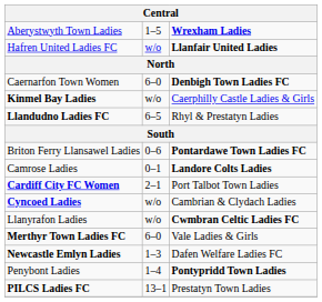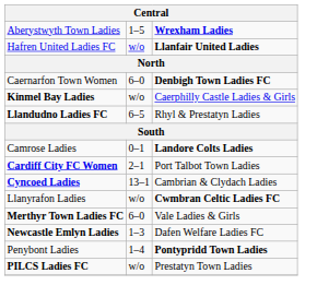 <table class="wikitable">
 <tr>
 <th colspan=3>Central</th>
 </tr>
 <tr>
 <td><a href='#'>Aberystwyth Town Ladies</a></td>
 <td>1–5</td>
 <td><a href='#'><strong>Wrexham Ladies</strong></a></td>
 </tr>
 <tr>
 <td><a href='#'>Hafren United Ladies FC</a></td>
 <td><a href='#'>w/o</a></td>
 <td><strong>Llanfair United Ladies</strong></td>
 </tr>
 <tr>
 <th colspan=3>North</th>
 </tr>
 <tr>
 <td>Caernarfon Town Women</td>
 <td>6–0</td>
 <td><strong>Denbigh Town Ladies FC</strong></td>
 </tr>
 <tr>
 <td><strong>Kinmel Bay Ladies</strong></td>
 <td>w/o</td>
 <td><a href='#'>Caerphilly Castle Ladies & Girls</a></td>
 </tr>
 <tr>
 <td><strong>Llandudno Ladies FC</strong></td>
 <td>6–5</td>
 <td>Rhyl & Prestatyn Ladies</td>
 </tr>
 <tr>
 <th colspan=3>South</th>
 </tr>
 <tr>
-<td>Briton Ferry Llansawel Ladies</td>
-<td>0–6</td>
-<td><strong>Pontardawe Town Ladies FC</strong></td>
-</tr>
-<tr>
 <td>Camrose Ladies</td>
 <td>0–1</td>
 <td><strong>Landore Colts Ladies</strong></td>
 </tr>
 <tr>
 <td><a href='#'><strong>Cardiff City FC Women</strong></a></td>
 <td>2–1</td>
 <td>Port Talbot Town Ladies</td>
 </tr>
 <tr>
 <td><strong><a href='#'>Cyncoed Ladies</a></strong></td>
-<td>w/o</td>
+<td>13–1</td>
 <td>Cambrian & Clydach Ladies</td>
 </tr>
 <tr>
 <td>Llanyrafon Ladies</td>
 <td>w/o</td>
 <td><strong>Cwmbran Celtic Ladies FC</strong></td>
 </tr>
 <tr>
 <td><strong>Merthyr Town Ladies FC</strong></td>
 <td>6–0</td>
 <td>Vale Ladies & Girls</td>
 </tr>
 <tr>
 <td><strong>Newcastle Emlyn Ladies</strong></td>
 <td>1–3</td>
 <td>Dafen Welfare Ladies FC</td>
 </tr>
 <tr>
 <td>Penybont Ladies</td>
 <td>1–4</td>
 <td><strong>Pontypridd Town Ladies</strong></td>
 </tr>
 <tr>
 <td><strong>PILCS Ladies FC</strong></td>
-<td>13–1</td>
+<td>w/o</td>
 <td>Prestatyn Town Ladies</td>
 </tr>
 <tr>
 </tr>
 </table>
